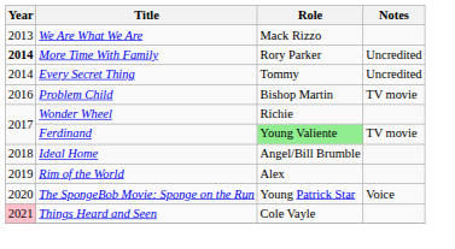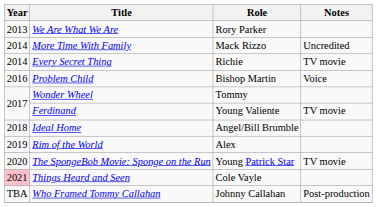 <table class="wikitable sortable">
 <tr>
 <th>Year</th>
 <th>Title</th>
 <th>Role</th>
 <th>Notes</th>
 </tr>
 <tr>
 <td>2013</td>
 <td><em><a href='#'>We Are What We Are</a></em></td>
-<td>Mack Rizzo</td>
+<td>Rory Parker</td>
 <td></td>
 </tr>
 <tr>
-<td><strong>2014</strong></td>
+<td>2014</td>
 <td><em><a href='#'>More Time With Family</a></em></td>
-<td>Rory Parker</td>
+<td>Mack Rizzo</td>
 <td>Uncredited</td>
 </tr>
 <tr>
 <td>2014</td>
 <td><em><a href='#'>Every Secret Thing</a></em></td>
-<td>Tommy</td>
-<td>Uncredited</td>
+<td>Richie</td>
+<td>TV movie</td>
 </tr>
 <tr>
 <td>2016</td>
 <td><em><a href='#'>Problem Child</a></em></td>
 <td>Bishop Martin</td>
-<td>TV movie</td>
+<td>Voice</td>
 </tr>
 <tr>
 <td rowspan="2">2017</td>
 <td><em><a href='#'>Wonder Wheel</a></em></td>
-<td>Richie</td>
+<td>Tommy</td>
 <td></td>
 </tr>
 <tr>
 <td><em><a href='#'>Ferdinand</a></em></td>
-<td style="background: lightgreen;">Young Valiente</td>
+<td>Young Valiente</td>
 <td>TV movie</td>
 </tr>
 <tr>
 <td>2018</td>
 <td><em><a href='#'>Ideal Home</a></em></td>
 <td>Angel/Bill Brumble</td>
 <td></td>
 </tr>
 <tr>
 <td>2019</td>
 <td><em><a href='#'>Rim of the World</a></em></td>
 <td>Alex</td>
 <td></td>
 </tr>
 <tr>
 <td>2020</td>
 <td><em><a href='#'>The SpongeBob Movie: Sponge on the Run</a></em></td>
 <td>Young <a href='#'>Patrick Star</a></td>
-<td>Voice</td>
+<td>TV movie</td>
 </tr>
 <tr>
 <td style="background: pink;">2021</td>
 <td><em><a href='#'>Things Heard and Seen</a></em></td>
 <td>Cole Vayle</td>
 <td></td>
 </tr>
 <tr>
+<td>TBA</td>
+<td><em><a href='#'>Who Framed Tommy Callahan</a></em></td>
+<td>Johnny Callahan</td>
+<td>Post-production</td>
+</tr>
+<tr>
 </tr>
 </table>
